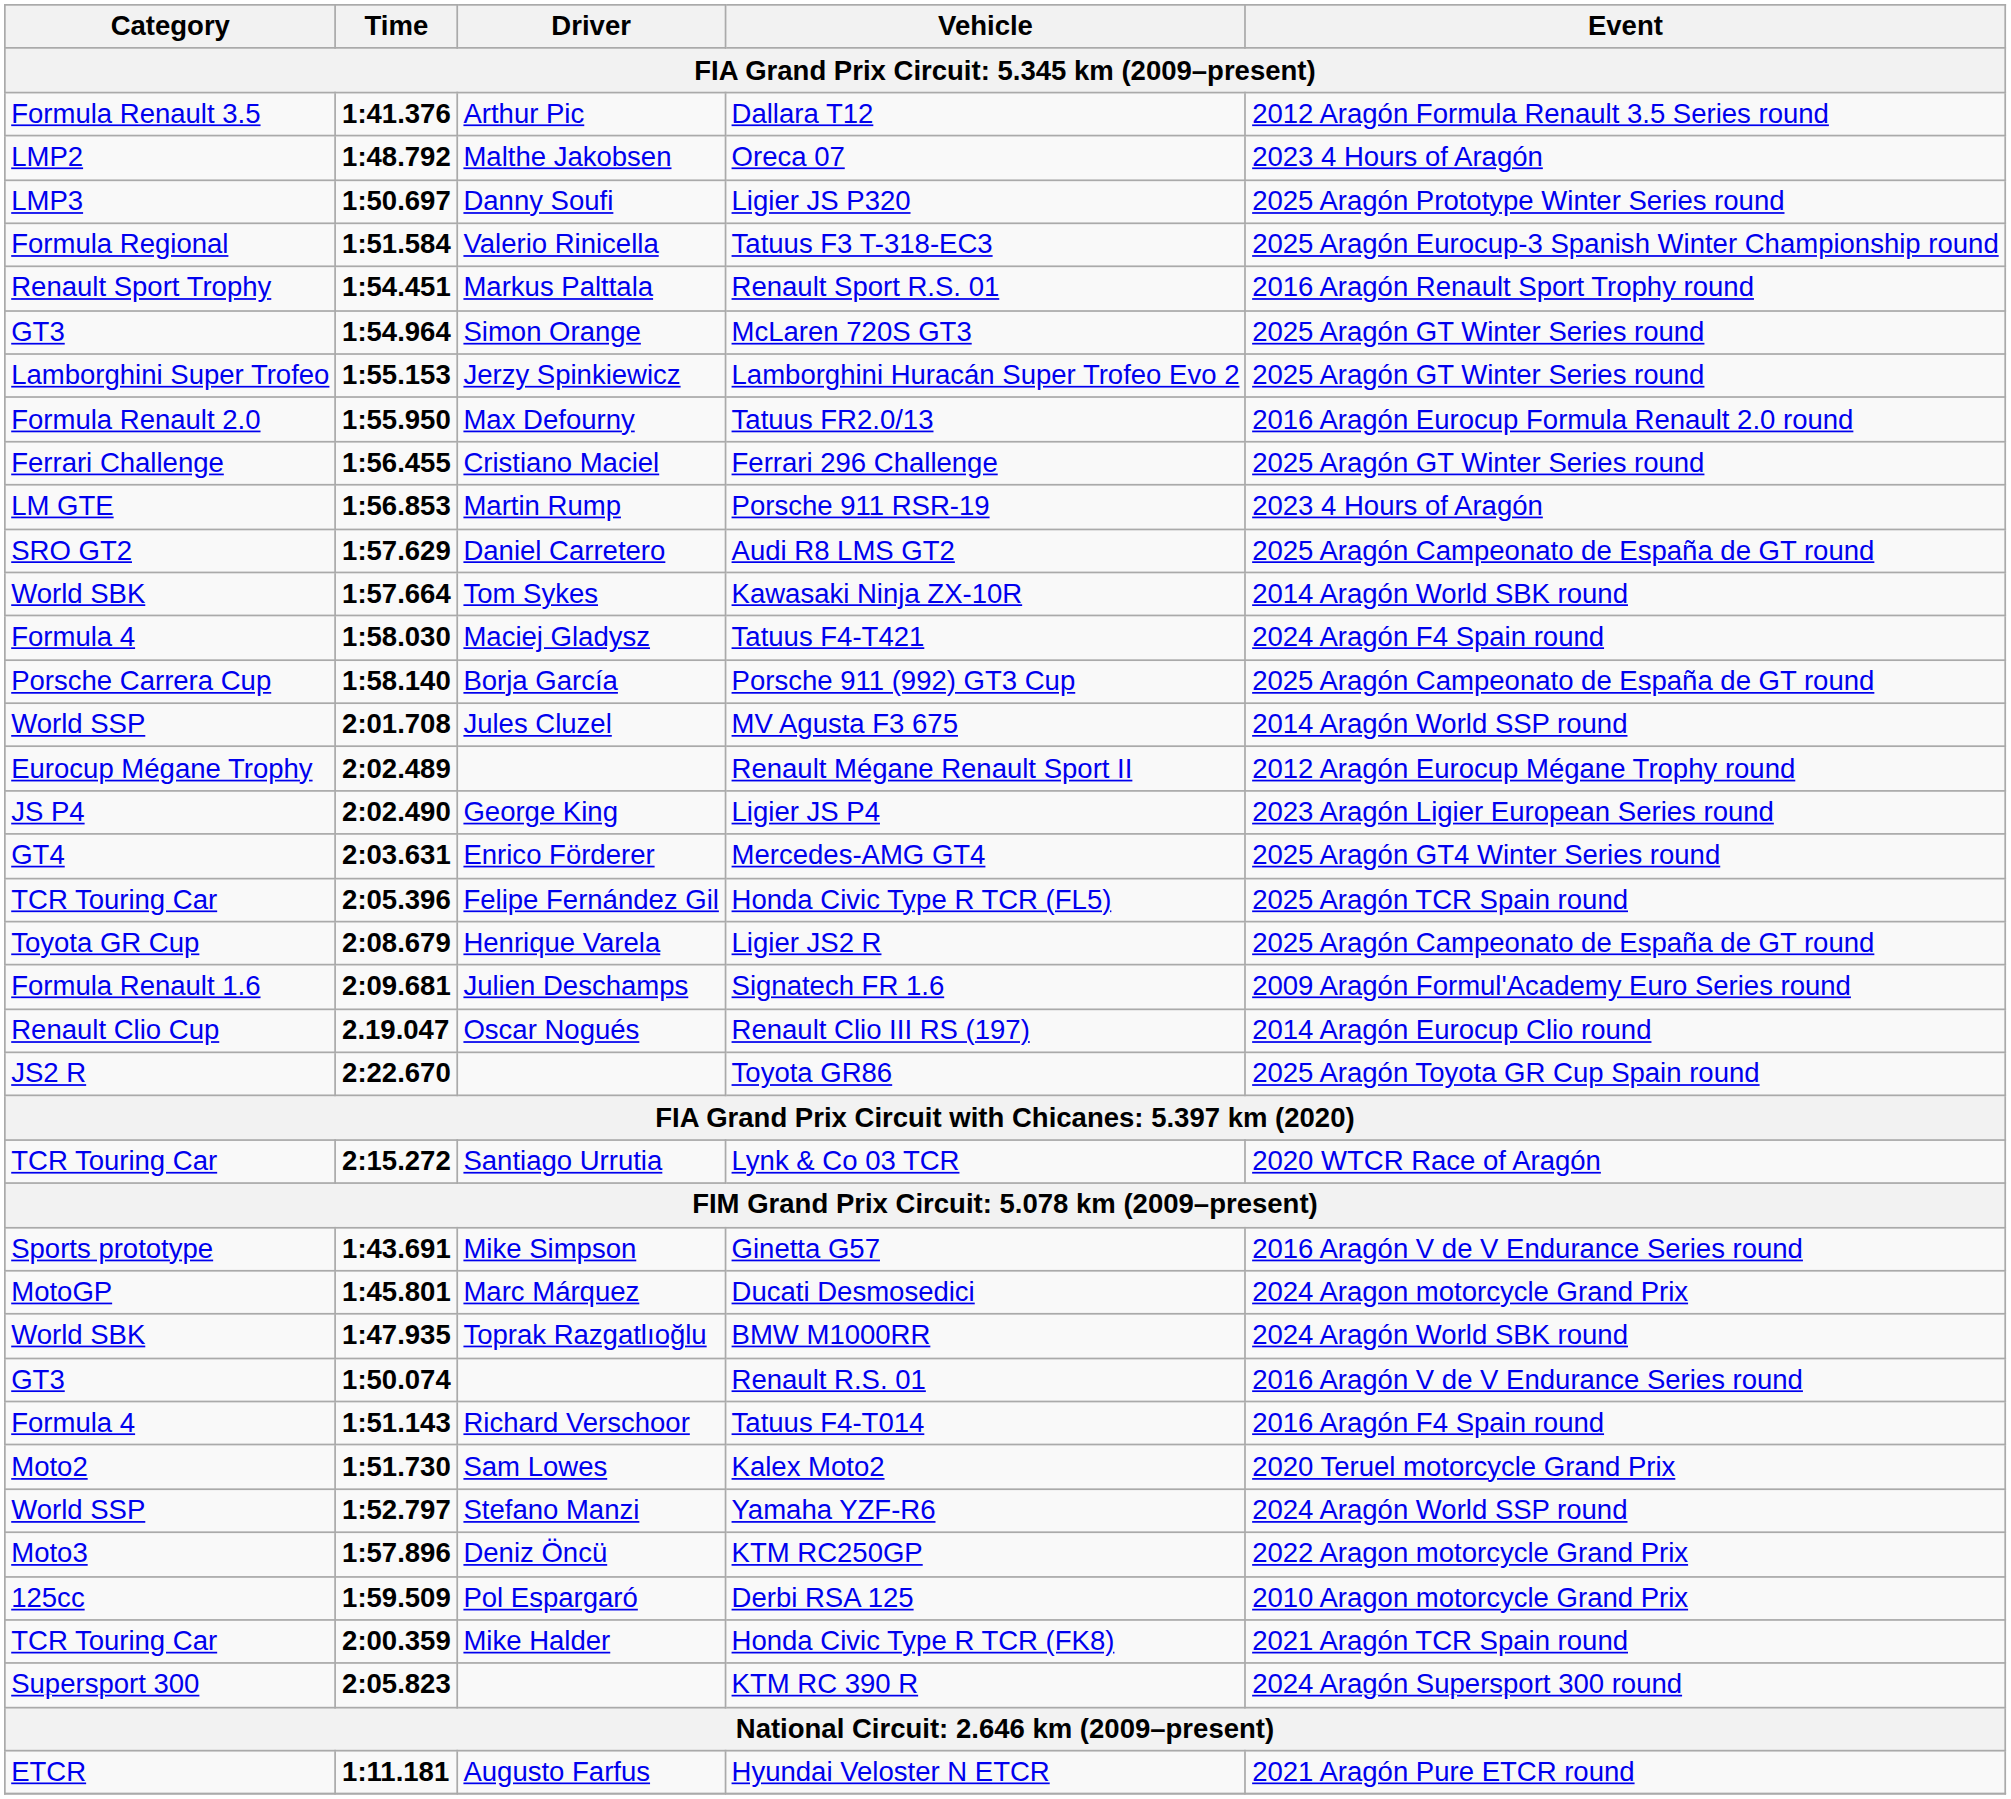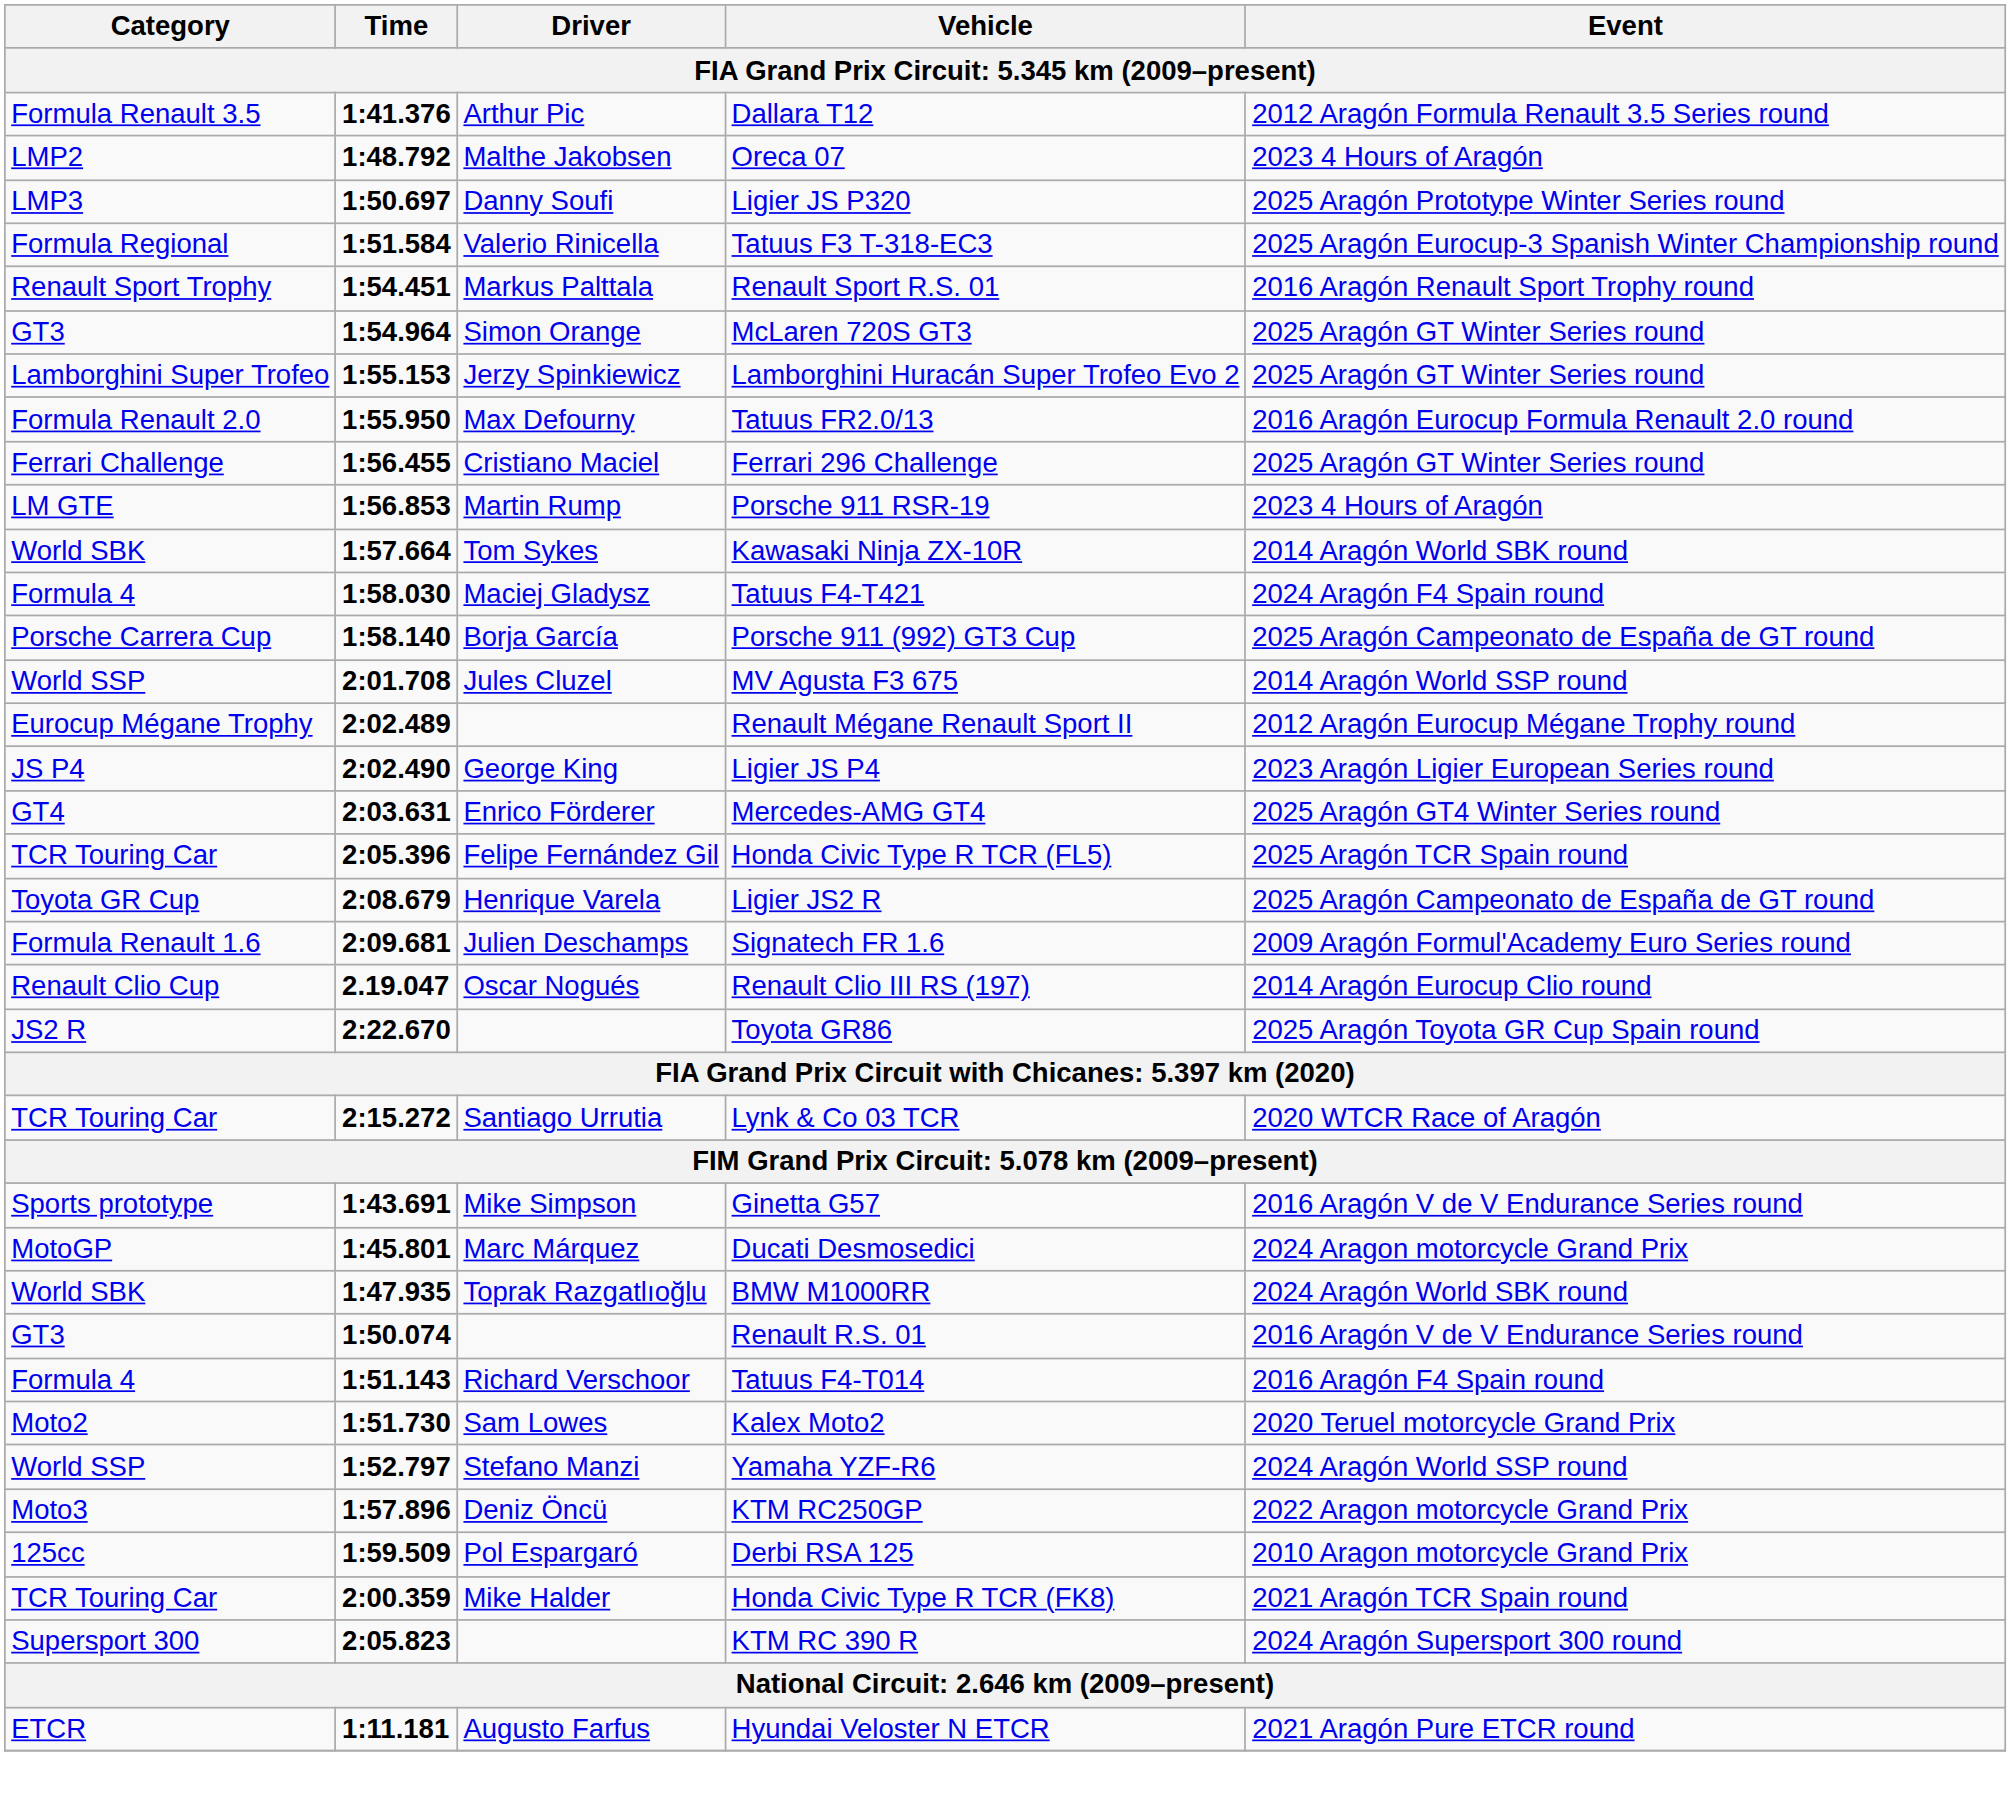 <table class="wikitable">
 <tr>
 <th>Category</th>
 <th>Time</th>
 <th>Driver</th>
 <th>Vehicle</th>
 <th>Event</th>
 </tr>
 <tr>
 <th colspan=5>FIA Grand Prix Circuit: 5.345 km (2009–present)</th>
 </tr>
 <tr>
 <td><a href='#'>Formula Renault 3.5</a></td>
 <td><strong>1:41.376</strong></td>
 <td><a href='#'>Arthur Pic</a></td>
 <td><a href='#'>Dallara T12</a></td>
 <td><a href='#'>2012 Aragón Formula Renault 3.5 Series round</a></td>
 </tr>
 <tr>
 <td><a href='#'>LMP2</a></td>
 <td><strong>1:48.792</strong></td>
 <td><a href='#'>Malthe Jakobsen</a></td>
 <td><a href='#'>Oreca 07</a></td>
 <td><a href='#'>2023 4 Hours of Aragón</a></td>
 </tr>
 <tr>
 <td><a href='#'>LMP3</a></td>
 <td><strong>1:50.697</strong></td>
 <td><a href='#'>Danny Soufi</a></td>
 <td><a href='#'>Ligier JS P320</a></td>
 <td><a href='#'>2025 Aragón Prototype Winter Series round</a></td>
 </tr>
 <tr>
 <td><a href='#'>Formula Regional</a></td>
 <td><strong>1:51.584</strong></td>
 <td><a href='#'>Valerio Rinicella</a></td>
 <td><a href='#'>Tatuus F3 T-318-EC3</a></td>
 <td><a href='#'>2025 Aragón Eurocup-3 Spanish Winter Championship round</a></td>
 </tr>
 <tr>
 <td><a href='#'>Renault Sport Trophy</a></td>
 <td><strong>1:54.451</strong></td>
 <td><a href='#'>Markus Palttala</a></td>
 <td><a href='#'>Renault Sport R.S. 01</a></td>
 <td><a href='#'>2016 Aragón Renault Sport Trophy round</a></td>
 </tr>
 <tr>
 <td><a href='#'>GT3</a></td>
 <td><strong>1:54.964</strong></td>
 <td><a href='#'>Simon Orange</a></td>
 <td><a href='#'>McLaren 720S GT3</a></td>
 <td><a href='#'>2025 Aragón GT Winter Series round</a></td>
 </tr>
 <tr>
 <td><a href='#'>Lamborghini Super Trofeo</a></td>
 <td><strong>1:55.153</strong></td>
 <td><a href='#'>Jerzy Spinkiewicz</a></td>
 <td><a href='#'>Lamborghini Huracán Super Trofeo Evo 2</a></td>
 <td><a href='#'>2025 Aragón GT Winter Series round</a></td>
 </tr>
 <tr>
 <td><a href='#'>Formula Renault 2.0</a></td>
 <td><strong>1:55.950</strong></td>
 <td><a href='#'>Max Defourny</a></td>
 <td><a href='#'>Tatuus FR2.0/13</a></td>
 <td><a href='#'>2016 Aragón Eurocup Formula Renault 2.0 round</a></td>
 </tr>
 <tr>
 <td><a href='#'>Ferrari Challenge</a></td>
 <td><strong>1:56.455</strong></td>
 <td><a href='#'>Cristiano Maciel</a></td>
 <td><a href='#'>Ferrari 296 Challenge</a></td>
 <td><a href='#'>2025 Aragón GT Winter Series round</a></td>
 </tr>
 <tr>
 <td><a href='#'>LM GTE</a></td>
 <td><strong>1:56.853</strong></td>
 <td><a href='#'>Martin Rump</a></td>
 <td><a href='#'>Porsche 911 RSR-19</a></td>
 <td><a href='#'>2023 4 Hours of Aragón</a></td>
-</tr>
-<tr>
-<td><a href='#'>SRO GT2</a></td>
-<td><strong>1:57.629</strong></td>
-<td><a href='#'>Daniel Carretero</a></td>
-<td><a href='#'>Audi R8 LMS GT2</a></td>
-<td><a href='#'>2025 Aragón Campeonato de España de GT round</a></td>
 </tr>
 <tr>
 <td><a href='#'>World SBK</a></td>
 <td><strong>1:57.664</strong></td>
 <td><a href='#'>Tom Sykes</a></td>
 <td><a href='#'>Kawasaki Ninja ZX-10R</a></td>
 <td><a href='#'>2014 Aragón World SBK round</a></td>
 </tr>
 <tr>
 <td><a href='#'>Formula 4</a></td>
 <td><strong>1:58.030</strong></td>
 <td><a href='#'>Maciej Gladysz</a></td>
 <td><a href='#'>Tatuus F4-T421</a></td>
 <td><a href='#'>2024 Aragón F4 Spain round</a></td>
 </tr>
 <tr>
 <td><a href='#'>Porsche Carrera Cup</a></td>
 <td><strong>1:58.140</strong></td>
 <td><a href='#'>Borja García</a></td>
 <td><a href='#'>Porsche 911 (992) GT3 Cup</a></td>
 <td><a href='#'>2025 Aragón Campeonato de España de GT round</a></td>
 </tr>
 <tr>
 <td><a href='#'>World SSP</a></td>
 <td><strong>2:01.708</strong></td>
 <td><a href='#'>Jules Cluzel</a></td>
 <td><a href='#'>MV Agusta F3 675</a></td>
 <td><a href='#'>2014 Aragón World SSP round</a></td>
 </tr>
 <tr>
 <td><a href='#'>Eurocup Mégane Trophy</a></td>
 <td><strong>2:02.489</strong></td>
 <td></td>
 <td><a href='#'>Renault Mégane Renault Sport II</a></td>
 <td><a href='#'>2012 Aragón Eurocup Mégane Trophy round</a></td>
 </tr>
 <tr>
 <td><a href='#'>JS P4</a></td>
 <td><strong>2:02.490</strong></td>
 <td><a href='#'>George King</a></td>
 <td><a href='#'>Ligier JS P4</a></td>
 <td><a href='#'>2023 Aragón Ligier European Series round</a></td>
 </tr>
 <tr>
 <td><a href='#'>GT4</a></td>
 <td><strong>2:03.631</strong></td>
 <td><a href='#'>Enrico Förderer</a></td>
 <td><a href='#'>Mercedes-AMG GT4</a></td>
 <td><a href='#'>2025 Aragón GT4 Winter Series round</a></td>
 </tr>
 <tr>
 <td><a href='#'>TCR Touring Car</a></td>
 <td><strong>2:05.396</strong></td>
 <td><a href='#'>Felipe Fernández Gil</a></td>
 <td><a href='#'>Honda Civic Type R TCR (FL5)</a></td>
 <td><a href='#'>2025 Aragón TCR Spain round</a></td>
 </tr>
 <tr>
 <td><a href='#'>Toyota GR Cup</a></td>
 <td><strong>2:08.679</strong></td>
 <td><a href='#'>Henrique Varela</a></td>
 <td><a href='#'>Ligier JS2 R</a></td>
 <td><a href='#'>2025 Aragón Campeonato de España de GT round</a></td>
 </tr>
 <tr>
 <td><a href='#'>Formula Renault 1.6</a></td>
 <td><strong>2:09.681</strong></td>
 <td><a href='#'>Julien Deschamps</a></td>
 <td><a href='#'>Signatech FR 1.6</a></td>
 <td><a href='#'>2009 Aragón Formul'Academy Euro Series round</a></td>
 </tr>
 <tr>
 <td><a href='#'>Renault Clio Cup</a></td>
 <td><strong>2.19.047</strong></td>
 <td><a href='#'>Oscar Nogués</a></td>
 <td><a href='#'>Renault Clio III RS (197)</a></td>
 <td><a href='#'>2014 Aragón Eurocup Clio round</a></td>
 </tr>
 <tr>
 <td><a href='#'>JS2 R</a></td>
 <td><strong>2:22.670</strong></td>
 <td></td>
 <td><a href='#'>Toyota GR86</a></td>
 <td><a href='#'>2025 Aragón Toyota GR Cup Spain round</a></td>
 </tr>
 <tr>
 <th colspan=5>FIA Grand Prix Circuit with Chicanes: 5.397 km (2020)</th>
 </tr>
 <tr>
 <td><a href='#'>TCR Touring Car</a></td>
 <td><strong>2:15.272</strong></td>
 <td><a href='#'>Santiago Urrutia</a></td>
 <td><a href='#'>Lynk & Co 03 TCR</a></td>
 <td><a href='#'>2020 WTCR Race of Aragón</a></td>
 </tr>
 <tr>
 <th colspan=5>FIM Grand Prix Circuit: 5.078 km (2009–present)</th>
 </tr>
 <tr>
 <td><a href='#'>Sports prototype</a></td>
 <td><strong>1:43.691</strong></td>
 <td><a href='#'>Mike Simpson</a></td>
 <td><a href='#'>Ginetta G57</a></td>
 <td><a href='#'>2016 Aragón V de V Endurance Series round</a></td>
 </tr>
 <tr>
 <td><a href='#'>MotoGP</a></td>
 <td><strong>1:45.801</strong></td>
 <td><a href='#'>Marc Márquez</a></td>
 <td><a href='#'>Ducati Desmosedici</a></td>
 <td><a href='#'>2024 Aragon motorcycle Grand Prix</a></td>
 </tr>
 <tr>
 <td><a href='#'>World SBK</a></td>
 <td><strong>1:47.935</strong></td>
 <td><a href='#'>Toprak Razgatlıoğlu</a></td>
 <td><a href='#'>BMW M1000RR</a></td>
 <td><a href='#'>2024 Aragón World SBK round</a></td>
 </tr>
 <tr>
 <td><a href='#'>GT3</a></td>
 <td><strong>1:50.074</strong></td>
 <td></td>
 <td><a href='#'>Renault R.S. 01</a></td>
 <td><a href='#'>2016 Aragón V de V Endurance Series round</a></td>
 </tr>
 <tr>
 <td><a href='#'>Formula 4</a></td>
 <td><strong>1:51.143</strong></td>
 <td><a href='#'>Richard Verschoor</a></td>
 <td><a href='#'>Tatuus F4-T014</a></td>
 <td><a href='#'>2016 Aragón F4 Spain round</a></td>
 </tr>
 <tr>
 <td><a href='#'>Moto2</a></td>
 <td><strong>1:51.730</strong></td>
 <td><a href='#'>Sam Lowes</a></td>
 <td><a href='#'>Kalex Moto2</a></td>
 <td><a href='#'>2020 Teruel motorcycle Grand Prix</a></td>
 </tr>
 <tr>
 <td><a href='#'>World SSP</a></td>
 <td><strong>1:52.797</strong></td>
 <td><a href='#'>Stefano Manzi</a></td>
 <td><a href='#'>Yamaha YZF-R6</a></td>
 <td><a href='#'>2024 Aragón World SSP round</a></td>
 </tr>
 <tr>
 <td><a href='#'>Moto3</a></td>
 <td><strong>1:57.896</strong></td>
 <td><a href='#'>Deniz Öncü</a></td>
 <td><a href='#'>KTM RC250GP</a></td>
 <td><a href='#'>2022 Aragon motorcycle Grand Prix</a></td>
 </tr>
 <tr>
 <td><a href='#'>125cc</a></td>
 <td><strong>1:59.509</strong></td>
 <td><a href='#'>Pol Espargaró</a></td>
 <td><a href='#'>Derbi RSA 125</a></td>
 <td><a href='#'>2010 Aragon motorcycle Grand Prix</a></td>
 </tr>
 <tr>
 <td><a href='#'>TCR Touring Car</a></td>
 <td><strong>2:00.359</strong></td>
 <td><a href='#'>Mike Halder</a></td>
 <td><a href='#'>Honda Civic Type R TCR (FK8)</a></td>
 <td><a href='#'>2021 Aragón TCR Spain round</a></td>
 </tr>
 <tr>
 <td><a href='#'>Supersport 300</a></td>
 <td><strong>2:05.823</strong></td>
 <td></td>
 <td><a href='#'>KTM RC 390 R</a></td>
 <td><a href='#'>2024 Aragón Supersport 300 round</a></td>
 </tr>
 <tr>
 <th colspan=5>National Circuit: 2.646 km (2009–present)</th>
 </tr>
 <tr>
 <td><a href='#'>ETCR</a></td>
 <td><strong>1:11.181</strong></td>
 <td><a href='#'>Augusto Farfus</a></td>
 <td><a href='#'>Hyundai Veloster N ETCR</a></td>
 <td><a href='#'>2021 Aragón Pure ETCR round</a></td>
 </tr>
 <tr>
 </tr>
 </table>
